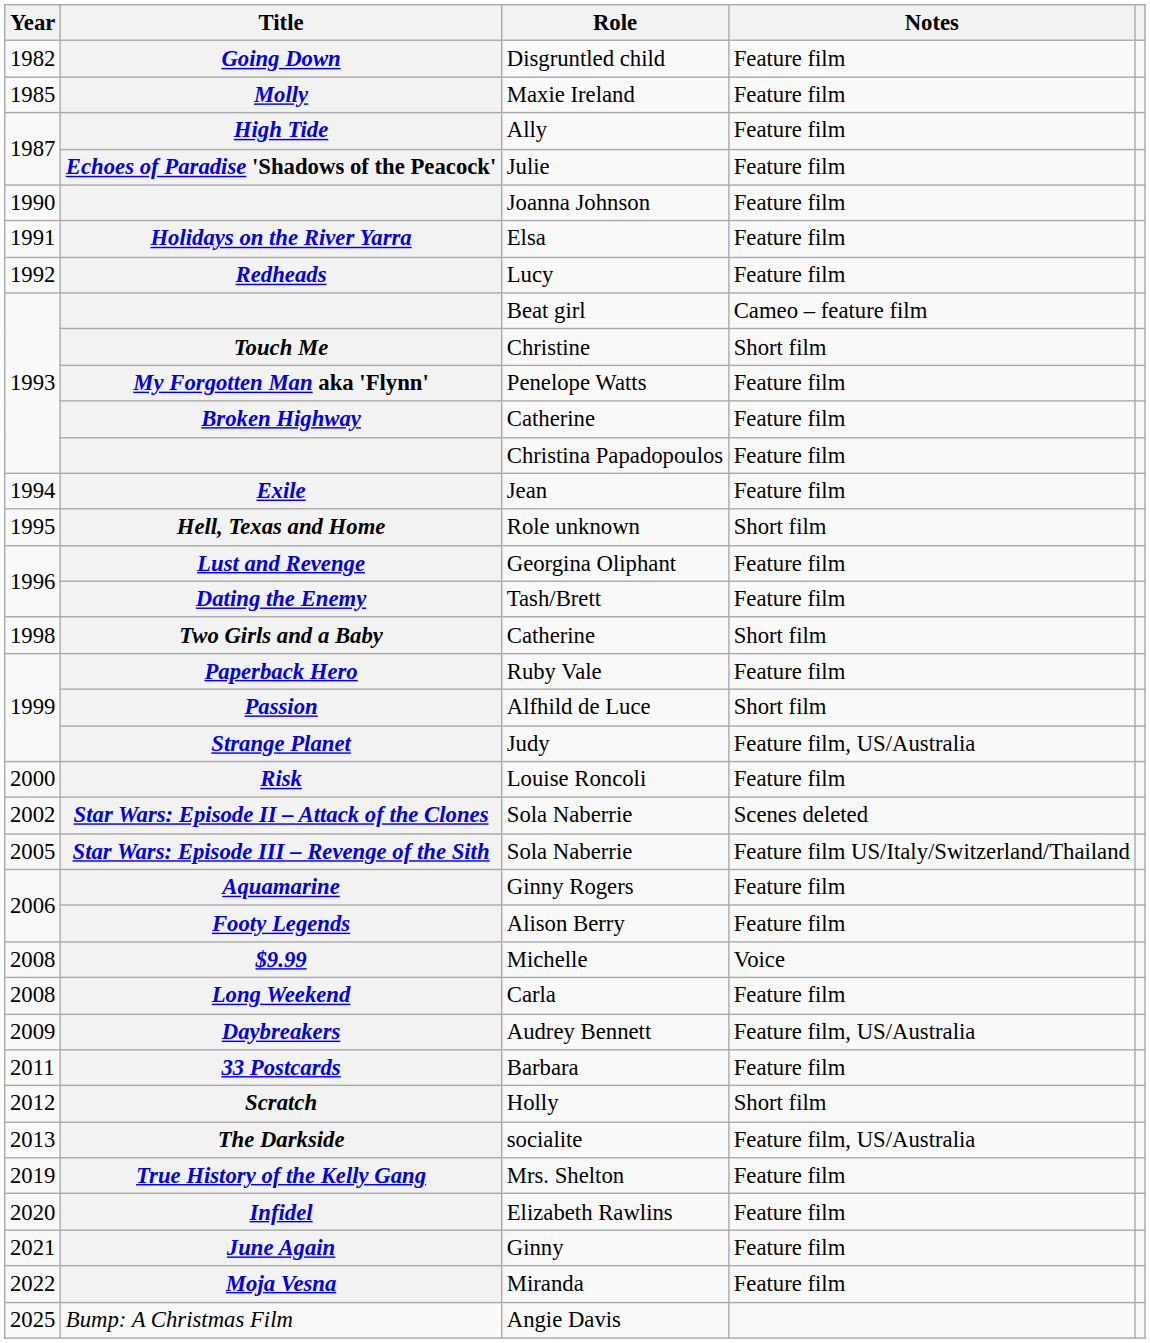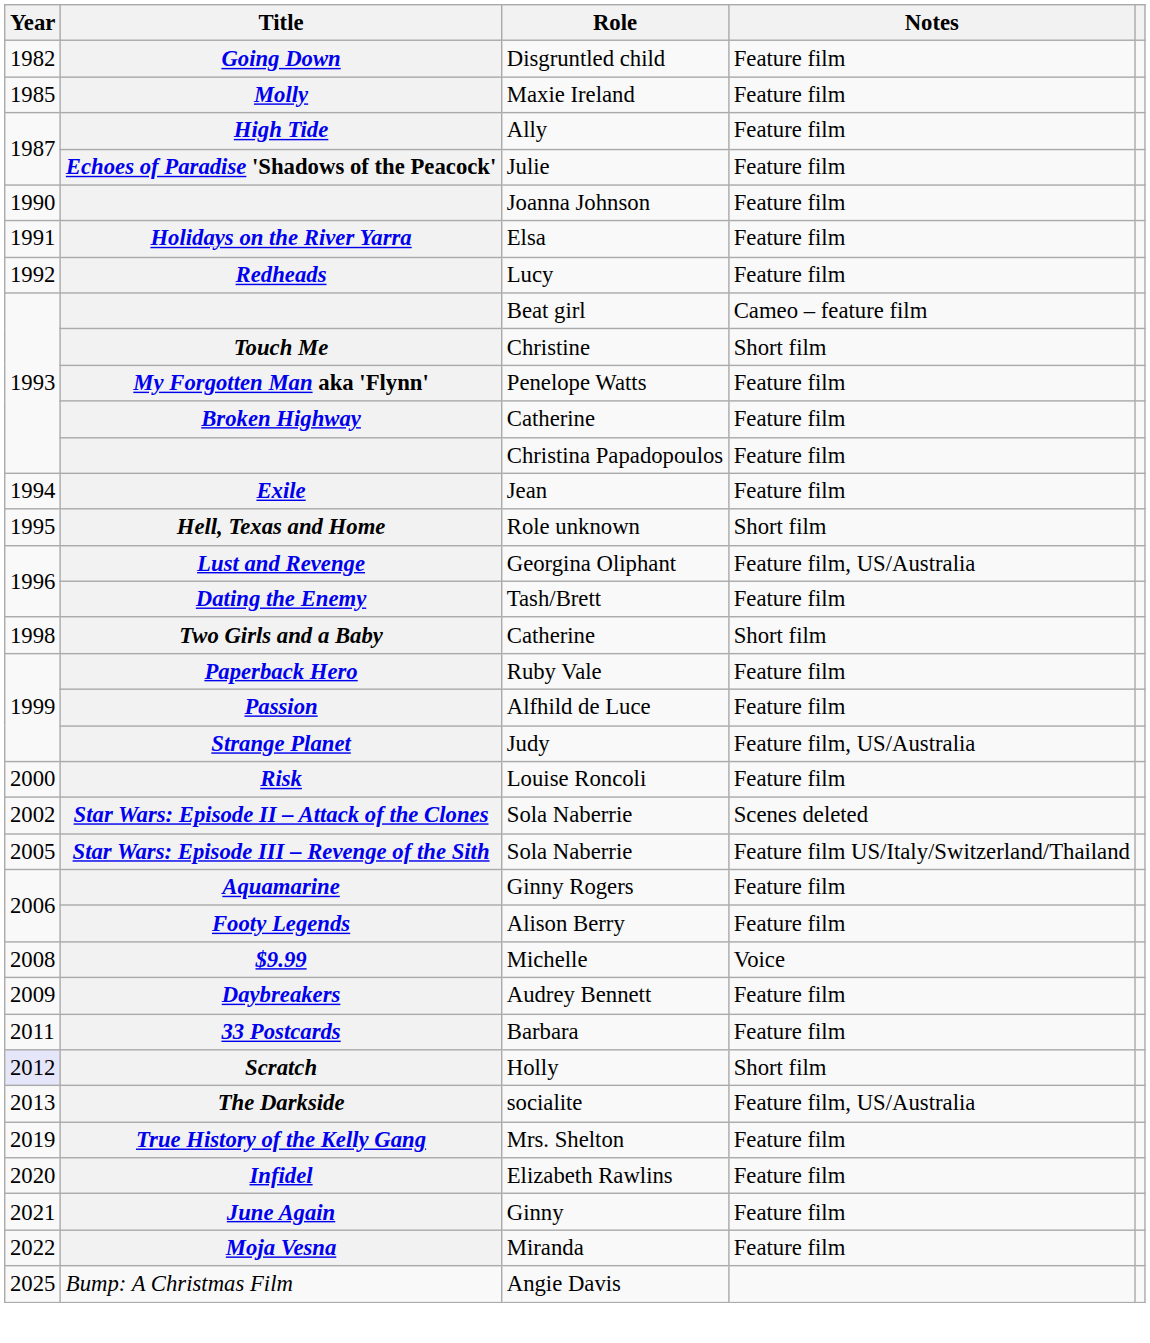 <table class="wikitable plainrowheaders sortable">
 <tr>
 <th scope="col">Year</th>
 <th scope="col">Title</th>
 <th scope="col">Role</th>
 <th scope="col" class="unsortable">Notes</th>
 <th scope="col" class="unsortable"></th>
 </tr>
 <tr>
 <td>1982</td>
 <th scope="row"><em><a href='#'>Going Down</a></em></th>
 <td>Disgruntled child</td>
 <td>Feature film</td>
 <td></td>
 </tr>
 <tr>
 <td>1985</td>
 <th scope="row"><em><a href='#'>Molly</a></em></th>
 <td>Maxie Ireland</td>
 <td>Feature film</td>
 <td></td>
 </tr>
 <tr>
 <td rowspan="2">1987</td>
 <th scope="row"><em><a href='#'>High Tide</a></em></th>
 <td>Ally</td>
 <td>Feature film</td>
 <td></td>
 </tr>
 <tr>
 <th scope="row"><em><a href='#'>Echoes of Paradise</a></em>  'Shadows of the Peacock'</th>
 <td>Julie</td>
 <td>Feature film</td>
 <td></td>
 </tr>
 <tr>
 <td>1990</td>
 <th scope="row"><em></em></th>
 <td>Joanna Johnson</td>
 <td>Feature film</td>
 <td></td>
 </tr>
 <tr>
 <td>1991</td>
 <th scope="row"><em><a href='#'>Holidays on the River Yarra</a></em></th>
 <td>Elsa</td>
 <td>Feature film</td>
 <td></td>
 </tr>
 <tr>
 <td>1992</td>
 <th scope="row"><em><a href='#'>Redheads</a></em></th>
 <td>Lucy</td>
 <td>Feature film</td>
 <td></td>
 </tr>
 <tr>
 <td rowspan="5">1993</td>
 <th scope="row"><em></em></th>
 <td>Beat girl</td>
 <td>Cameo – feature film</td>
 <td></td>
 </tr>
 <tr>
 <th scope="row"><em>Touch Me</em></th>
 <td>Christine</td>
 <td>Short film</td>
 <td></td>
 </tr>
 <tr>
 <th scope="row"><em><a href='#'>My Forgotten Man</a></em> aka 'Flynn'</th>
 <td>Penelope Watts</td>
 <td>Feature film</td>
 <td></td>
 </tr>
 <tr>
 <th scope="row"><em><a href='#'>Broken Highway</a></em></th>
 <td>Catherine</td>
 <td>Feature film</td>
 <td></td>
 </tr>
 <tr>
 <th scope="row"><em></em></th>
 <td>Christina Papadopoulos</td>
 <td>Feature film</td>
 <td></td>
 </tr>
 <tr>
 <td>1994</td>
 <th scope="row"><em><a href='#'>Exile</a></em></th>
 <td>Jean</td>
 <td>Feature film</td>
 <td></td>
 </tr>
 <tr>
 <td>1995</td>
 <th scope="row"><em>Hell, Texas and Home</em></th>
 <td>Role unknown</td>
 <td>Short film</td>
 <td></td>
 </tr>
 <tr>
 <td rowspan="2">1996</td>
 <th scope="row"><em><a href='#'>Lust and Revenge</a></em></th>
 <td>Georgina Oliphant</td>
-<td>Feature film</td>
+<td>Feature film, US/Australia</td>
 <td></td>
 </tr>
 <tr>
 <th scope="row"><em><a href='#'>Dating the Enemy</a></em></th>
 <td>Tash/Brett</td>
 <td>Feature film</td>
 <td></td>
 </tr>
 <tr>
 <td>1998</td>
 <th scope="row"><em>Two Girls and a Baby</em></th>
 <td>Catherine</td>
 <td>Short film</td>
 <td></td>
 </tr>
 <tr>
 <td rowspan="3">1999</td>
 <th scope="row"><em><a href='#'>Paperback Hero</a></em></th>
 <td>Ruby Vale</td>
 <td>Feature film</td>
 <td></td>
 </tr>
 <tr>
 <th scope="row"><em><a href='#'>Passion</a></em></th>
 <td>Alfhild de Luce</td>
-<td>Short film</td>
+<td>Feature film</td>
 <td></td>
 </tr>
 <tr>
 <th scope="row"><em><a href='#'>Strange Planet</a></em></th>
 <td>Judy</td>
 <td>Feature film, US/Australia</td>
 <td></td>
 </tr>
 <tr>
 <td>2000</td>
 <th scope="row"><em><a href='#'>Risk</a></em></th>
 <td>Louise Roncoli</td>
 <td>Feature film</td>
 <td></td>
 </tr>
 <tr>
 <td>2002</td>
 <th scope="row"><em><a href='#'>Star Wars: Episode II – Attack of the Clones</a></em></th>
 <td>Sola Naberrie</td>
 <td>Scenes deleted</td>
 <td></td>
 </tr>
 <tr>
 <td>2005</td>
 <th scope="row"><em><a href='#'>Star Wars: Episode III – Revenge of the Sith</a></em></th>
 <td>Sola Naberrie</td>
 <td>Feature film US/Italy/Switzerland/Thailand</td>
 <td></td>
 </tr>
 <tr>
 <td rowspan="2">2006</td>
 <th scope="row"><em><a href='#'>Aquamarine</a></em></th>
 <td>Ginny Rogers</td>
 <td>Feature film</td>
 <td></td>
 </tr>
 <tr>
 <th scope="row"><em><a href='#'>Footy Legends</a></em></th>
 <td>Alison Berry</td>
 <td>Feature film</td>
 <td></td>
 </tr>
 <tr>
 <td>2008</td>
 <th scope="row"><em><a href='#'>$9.99</a></em></th>
 <td>Michelle</td>
 <td>Voice</td>
 <td></td>
 </tr>
 <tr>
-<td>2008</td>
-<th scope="row"><em><a href='#'>Long Weekend</a></em></th>
-<td>Carla</td>
-<td>Feature film</td>
-<td></td>
-</tr>
-<tr>
 <td>2009</td>
 <th scope="row"><em><a href='#'>Daybreakers</a></em></th>
 <td>Audrey Bennett</td>
-<td>Feature film, US/Australia</td>
+<td>Feature film</td>
 <td></td>
 </tr>
 <tr>
 <td>2011</td>
 <th scope="row"><em><a href='#'>33 Postcards</a></em></th>
 <td>Barbara</td>
 <td>Feature film</td>
 <td></td>
 </tr>
 <tr>
-<td>2012</td>
+<td style="background: lavender;">2012</td>
 <th scope="row"><em>Scratch</em></th>
 <td>Holly</td>
 <td>Short film</td>
 <td></td>
 </tr>
 <tr>
 <td>2013</td>
 <th scope="row"><em>The Darkside</em></th>
 <td>socialite</td>
 <td>Feature film, US/Australia</td>
 <td></td>
 </tr>
 <tr>
 <td>2019</td>
 <th scope="row"><em><a href='#'>True History of the Kelly Gang</a></em></th>
 <td>Mrs. Shelton</td>
 <td>Feature film</td>
 <td></td>
 </tr>
 <tr>
 <td>2020</td>
 <th scope="row"><em><a href='#'>Infidel</a></em></th>
 <td>Elizabeth Rawlins</td>
 <td>Feature film</td>
 <td></td>
 </tr>
 <tr>
 <td>2021</td>
 <th scope="row"><em><a href='#'>June Again</a></em></th>
 <td>Ginny</td>
 <td>Feature film</td>
 <td></td>
 </tr>
 <tr>
 <td>2022</td>
 <th scope="row"><em><a href='#'>Moja Vesna</a></em></th>
 <td>Miranda</td>
 <td>Feature film</td>
 <td></td>
 </tr>
 <tr>
 <td>2025</td>
 <td><em>Bump: A Christmas Film</em></td>
 <td>Angie Davis</td>
 <td></td>
 <td></td>
 </tr>
 </table>
